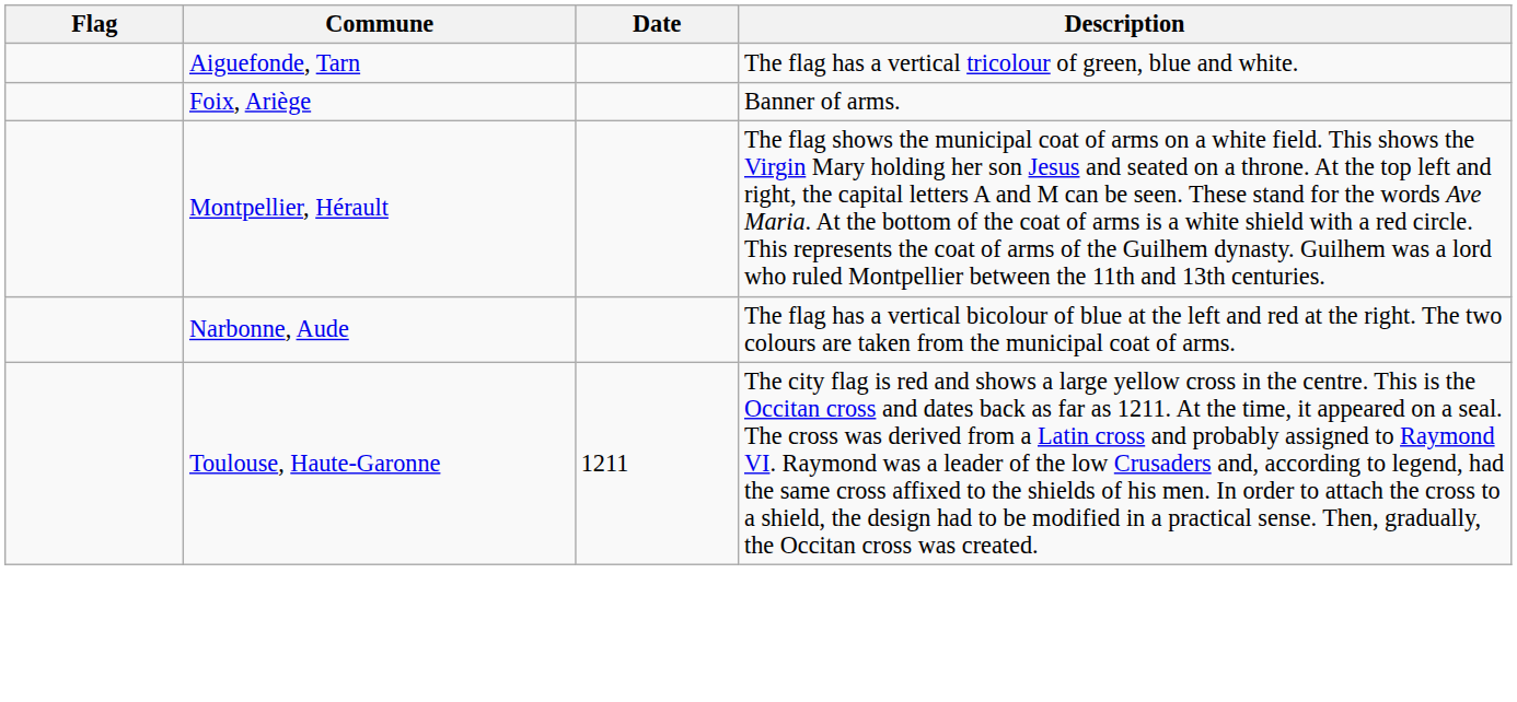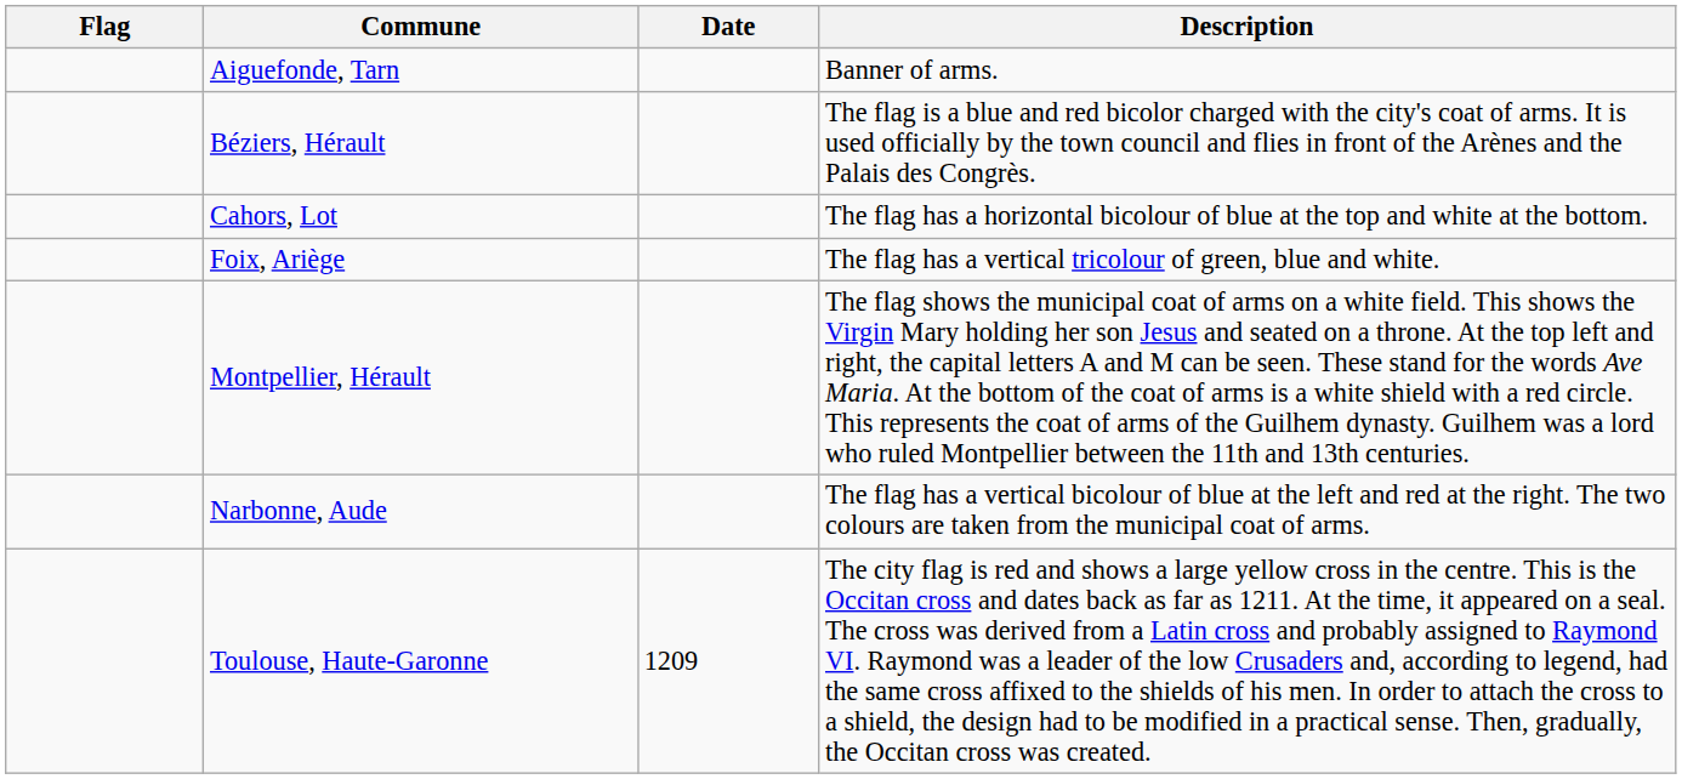 <table class="wikitable">
 <tr style="background:#efefef;">
 <th style="width:110px;">Flag</th>
 <th style="width:250px;">Commune</th>
 <th style="width:100px;">Date</th>
 <th style="width:500px;">Description</th>
 </tr>
 <tr>
 <td></td>
 <td><a href='#'>Aiguefonde</a>, <a href='#'>Tarn</a></td>
 <td></td>
-<td>The flag has a vertical <a href='#'>tricolour</a> of green, blue and white.</td>
+<td>Banner of arms.</td>
+</tr>
+<tr>
+<td></td>
+<td><a href='#'>Béziers</a>, <a href='#'>Hérault</a></td>
+<td></td>
+<td>The flag is a blue and red bicolor charged with the city's coat of arms. It is used officially by the town council and flies in front of the Arènes and the Palais des Congrès.</td>
+</tr>
+<tr>
+<td></td>
+<td><a href='#'>Cahors</a>, <a href='#'>Lot</a></td>
+<td></td>
+<td>The flag has a horizontal bicolour of blue at the top and white at the bottom.</td>
 </tr>
 <tr>
 <td></td>
 <td><a href='#'>Foix</a>, <a href='#'>Ariège</a></td>
 <td></td>
-<td>Banner of arms.</td>
+<td>The flag has a vertical <a href='#'>tricolour</a> of green, blue and white.</td>
 </tr>
 <tr>
 <td></td>
 <td><a href='#'>Montpellier</a>, <a href='#'>Hérault</a></td>
 <td></td>
 <td>The flag shows the municipal coat of arms on a white field. This shows the <a href='#'>Virgin</a> Mary holding her son <a href='#'>Jesus</a> and seated on a throne. At the top left and right, the capital letters A and M can be seen. These stand for the words <em>Ave Maria</em>. At the bottom of the coat of arms is a white shield with a red circle. This represents the coat of arms of the Guilhem dynasty. Guilhem was a lord who ruled Montpellier between the 11th and 13th centuries.</td>
 </tr>
 <tr>
 <td></td>
 <td><a href='#'>Narbonne</a>, <a href='#'>Aude</a></td>
 <td></td>
 <td>The flag has a vertical bicolour of blue at the left and red at the right. The two colours are taken from the municipal coat of arms.</td>
 </tr>
 <tr>
 <td></td>
 <td><a href='#'>Toulouse</a>, <a href='#'>Haute-Garonne</a></td>
-<td>1211</td>
+<td>1209</td>
 <td>The city flag is red and shows a large yellow cross in the centre. This is the <a href='#'>Occitan cross</a> and dates back as far as 1211. At the time, it appeared on a seal. The cross was derived from a <a href='#'>Latin cross</a> and probably assigned to <a href='#'>Raymond VI</a>. Raymond was a leader of the low <a href='#'>Crusaders</a> and, according to legend, had the same cross affixed to the shields of his men. In order to attach the cross to a shield, the design had to be modified in a practical sense. Then, gradually, the Occitan cross was created.</td>
 </tr>
 </table>
